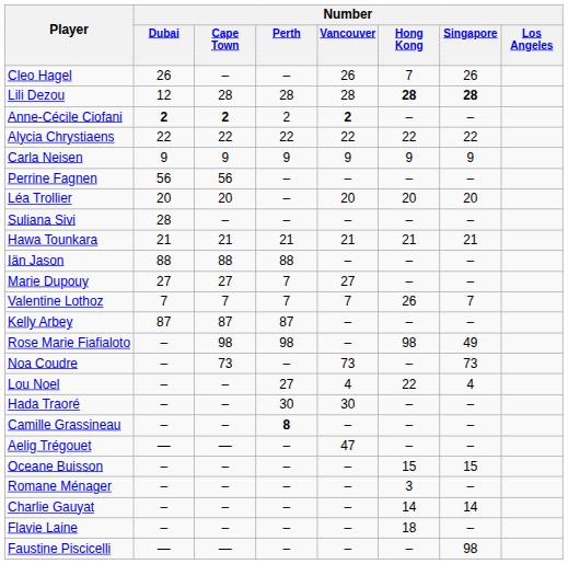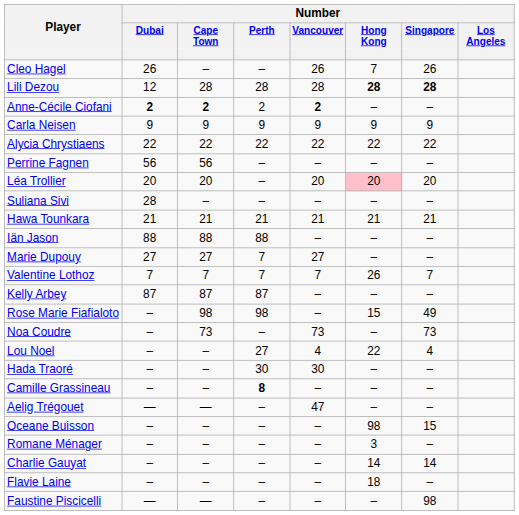 <table class="wikitable sortable" style="text-align:center;">
 <tr>
 <th rowspan="2" style="border-bottom:0px;">Player</th>
 <th colspan="7">Number</th>
 </tr>
 <tr>
 <th valign="top" style="width:5.2em; border-bottom:0px; padding:2px; font-size:85%;"><a href='#'>Dubai</a></th>
 <th valign="top" style="width:5.2em; border-bottom:0px; padding:2px; font-size:85%;"><a href='#'>Cape Town</a></th>
 <th valign="top" style="width:5.2em; border-bottom:0px; padding:2px; font-size:85%;"><a href='#'>Perth</a></th>
 <th valign="top" style="width:5.2em; border-bottom:0px; padding:2px; font-size:85%;"><a href='#'>Vancouver</a></th>
 <th valign="top" style="width:5.2em; border-bottom:0px; padding:2px; font-size:85%;"><a href='#'>Hong Kong</a></th>
 <th valign="top" style="width:5.2em; border-bottom:0px; padding:2px; font-size:85%;"><a href='#'>Singapore</a></th>
 <th valign="top" style="width:5.2em; border-bottom:0px; padding:2px; font-size:85%;"><a href='#'>Los Angeles</a></th>
 </tr>
 <tr style="line-height:8px;">
 <th style="border-top:0px;"> </th>
 <th style="border-top:0px;"></th>
 <th data-sort-type="number" style="border-top:0px;"></th>
 <th data-sort-type="number" style="border-top:0px;"></th>
 <th data-sort-type="number" style="border-top:0px;"></th>
 <th data-sort-type="number" style="border-top:0px;"></th>
 <th data-sort-type="number" style="border-top:0px;"></th>
 <th data-sort-type="number" style="border-top:0px;"></th>
 </tr>
 <tr>
 <td align="left"><a href='#'>Cleo Hagel</a></td>
 <td>26</td>
 <td>–</td>
 <td>–</td>
 <td>26</td>
 <td>7</td>
 <td>26</td>
 <td></td>
 </tr>
 <tr>
 <td align="left"><a href='#'>Lili Dezou</a></td>
 <td>12</td>
 <td>28</td>
 <td>28</td>
 <td>28</td>
 <td><strong>28</strong></td>
 <td><strong>28</strong></td>
 <td></td>
 </tr>
 <tr>
 <td align="left"><a href='#'>Anne-Cécile Ciofani</a></td>
 <td><strong>2</strong></td>
 <td><strong>2</strong></td>
 <td>2</td>
 <td><strong>2</strong></td>
 <td>–</td>
 <td>–</td>
 <td></td>
 </tr>
 <tr>
+<td align="left"><a href='#'>Carla Neisen</a></td>
+<td>9</td>
+<td>9</td>
+<td>9</td>
+<td>9</td>
+<td>9</td>
+<td>9</td>
+<td></td>
+</tr>
+<tr>
 <td align="left"><a href='#'>Alycia Chrystiaens</a></td>
 <td>22</td>
 <td>22</td>
 <td>22</td>
 <td>22</td>
 <td>22</td>
 <td>22</td>
-<td></td>
-</tr>
-<tr>
-<td align="left"><a href='#'>Carla Neisen</a></td>
-<td>9</td>
-<td>9</td>
-<td>9</td>
-<td>9</td>
-<td>9</td>
-<td>9</td>
 <td></td>
 </tr>
 <tr>
 <td align="left"><a href='#'>Perrine Fagnen</a></td>
 <td>56</td>
 <td>56</td>
 <td>–</td>
 <td>–</td>
 <td>–</td>
 <td>–</td>
 <td></td>
 </tr>
 <tr>
 <td align="left"><a href='#'>Léa Trollier</a></td>
 <td>20</td>
 <td>20</td>
 <td>–</td>
 <td>20</td>
-<td>20</td>
+<td style="background: pink;">20</td>
 <td>20</td>
 <td></td>
 </tr>
 <tr>
 <td align="left"><a href='#'>Suliana Sivi</a></td>
 <td>28</td>
 <td>–</td>
 <td>–</td>
 <td>–</td>
 <td>–</td>
 <td>–</td>
 <td></td>
 </tr>
 <tr>
 <td align="left"><a href='#'>Hawa Tounkara</a></td>
 <td>21</td>
 <td>21</td>
 <td>21</td>
 <td>21</td>
 <td>21</td>
 <td>21</td>
 <td></td>
 </tr>
 <tr>
 <td align="left"><a href='#'>Iän Jason</a></td>
 <td>88</td>
 <td>88</td>
 <td>88</td>
 <td>–</td>
 <td>–</td>
 <td>–</td>
 <td></td>
 </tr>
 <tr>
 <td align="left"><a href='#'>Marie Dupouy</a></td>
 <td>27</td>
 <td>27</td>
 <td>7</td>
 <td>27</td>
 <td>–</td>
 <td>–</td>
 <td></td>
 </tr>
 <tr>
 <td align="left"><a href='#'>Valentine Lothoz</a></td>
 <td>7</td>
 <td>7</td>
 <td>7</td>
 <td>7</td>
 <td>26</td>
 <td>7</td>
 <td></td>
 </tr>
 <tr>
 <td align="left"><a href='#'>Kelly Arbey</a></td>
 <td>87</td>
 <td>87</td>
 <td>87</td>
 <td>–</td>
 <td>–</td>
 <td>–</td>
 <td></td>
 </tr>
 <tr>
 <td align="left"><a href='#'>Rose Marie Fiafialoto</a></td>
 <td>–</td>
 <td>98</td>
 <td>98</td>
 <td>–</td>
-<td>98</td>
+<td>15</td>
 <td>49</td>
 <td></td>
 </tr>
 <tr>
 <td align="left"><a href='#'>Noa Coudre</a></td>
 <td>–</td>
 <td>73</td>
 <td>–</td>
 <td>73</td>
 <td>–</td>
 <td>73</td>
 <td></td>
 </tr>
 <tr>
 <td align="left"><a href='#'>Lou Noel</a></td>
 <td>–</td>
 <td>–</td>
 <td>27</td>
 <td>4</td>
 <td>22</td>
 <td>4</td>
 <td></td>
 </tr>
 <tr>
 <td align="left"><a href='#'>Hada Traoré</a></td>
 <td>–</td>
 <td>–</td>
 <td>30</td>
 <td>30</td>
 <td>–</td>
 <td>–</td>
 <td></td>
 </tr>
 <tr>
 <td align="left"><a href='#'>Camille Grassineau</a></td>
 <td>–</td>
 <td>–</td>
 <td><strong>8</strong></td>
 <td>–</td>
 <td>–</td>
 <td>–</td>
 <td></td>
 </tr>
 <tr>
 <td align="left"><a href='#'>Aelig Trégouet</a></td>
 <td>—</td>
 <td>—</td>
 <td>–</td>
 <td>47</td>
 <td>–</td>
 <td>–</td>
 <td></td>
 </tr>
 <tr>
 <td align="left"><a href='#'>Oceane Buisson</a></td>
 <td>–</td>
 <td>–</td>
 <td>–</td>
 <td>–</td>
-<td>15</td>
+<td>98</td>
 <td>15</td>
 <td></td>
 </tr>
 <tr>
 <td align="left"><a href='#'>Romane Ménager</a></td>
 <td>–</td>
 <td>–</td>
 <td>–</td>
 <td>–</td>
 <td>3</td>
 <td>–</td>
 <td></td>
 </tr>
 <tr>
 <td align="left"><a href='#'>Charlie Gauyat</a></td>
 <td>–</td>
 <td>–</td>
 <td>–</td>
 <td>–</td>
 <td>14</td>
 <td>14</td>
 <td></td>
 </tr>
 <tr>
 <td align="left"><a href='#'>Flavie Laine</a></td>
 <td>–</td>
 <td>–</td>
 <td>–</td>
 <td>–</td>
 <td>18</td>
 <td>–</td>
 <td></td>
 </tr>
 <tr>
 <td align="left"><a href='#'>Faustine Piscicelli</a></td>
 <td>—</td>
 <td>—</td>
 <td>–</td>
 <td>–</td>
 <td>–</td>
 <td>98</td>
 <td></td>
 </tr>
 </table>
